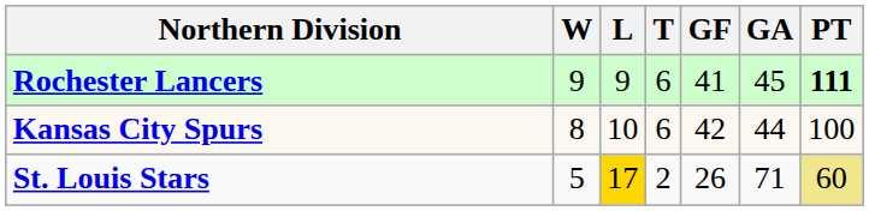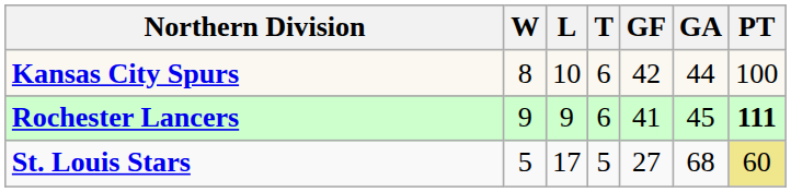 <table class="wikitable" style="text-align:center">
 <tr>
 <th style="width:17em">Northern Division</th>
 <th>W</th>
 <th>L</th>
 <th>T</th>
 <th>GF</th>
 <th>GA</th>
 <th>PT</th>
 </tr>
+<tr style="text-align:center; background:#faf8f0;">
+<td align=left><strong><a href='#'>Kansas City Spurs</a></strong></td>
+<td>8</td>
+<td>10</td>
+<td>6</td>
+<td>42</td>
+<td>44</td>
+<td>100</td>
+</tr>
 <tr style="text-align:center; background:#cfc;">
 <td align=left><strong><a href='#'>Rochester Lancers</a></strong></td>
 <td>9</td>
 <td>9</td>
 <td>6</td>
 <td>41</td>
 <td>45</td>
 <td><strong>111</strong></td>
 </tr>
-<tr style="text-align:center; background:#faf8f0;">
-<td align=left><strong><a href='#'>Kansas City Spurs</a></strong></td>
-<td>8</td>
-<td>10</td>
-<td>6</td>
-<td>42</td>
-<td>44</td>
-<td>100</td>
-</tr>
 <tr align=center>
 <td align=left><strong><a href='#'>St. Louis Stars</a></strong></td>
 <td>5</td>
-<td style="background: gold;">17</td>
-<td>2</td>
-<td>26</td>
-<td>71</td>
+<td>17</td>
+<td>5</td>
+<td>27</td>
+<td>68</td>
 <td style="background: khaki;">60</td>
 </tr>
 </table>
